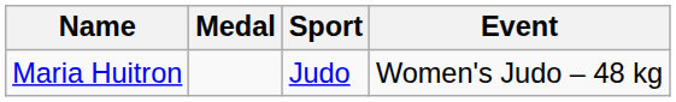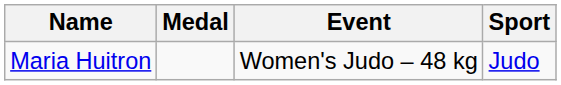 <table class="wikitable sortable">
 <tr>
 <th>Name</th>
 <th>Medal</th>
+<th>Event</th>
 <th>Sport</th>
-<th>Event</th>
 </tr>
 <tr>
 <td><a href='#'>Maria Huitron</a></td>
 <td></td>
+<td>Women's Judo – 48 kg</td>
 <td><a href='#'>Judo</a></td>
-<td>Women's Judo – 48 kg</td>
 </tr>
 </table>
